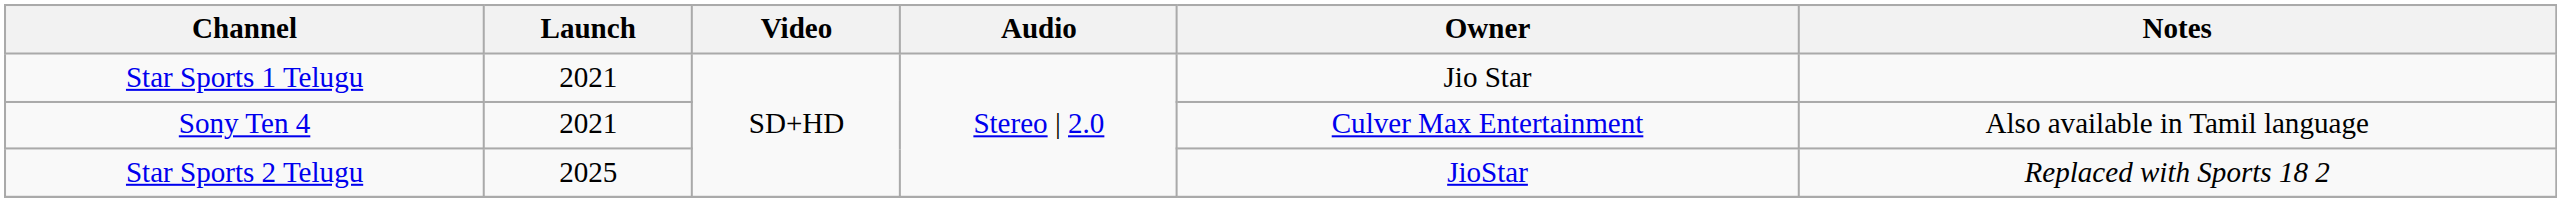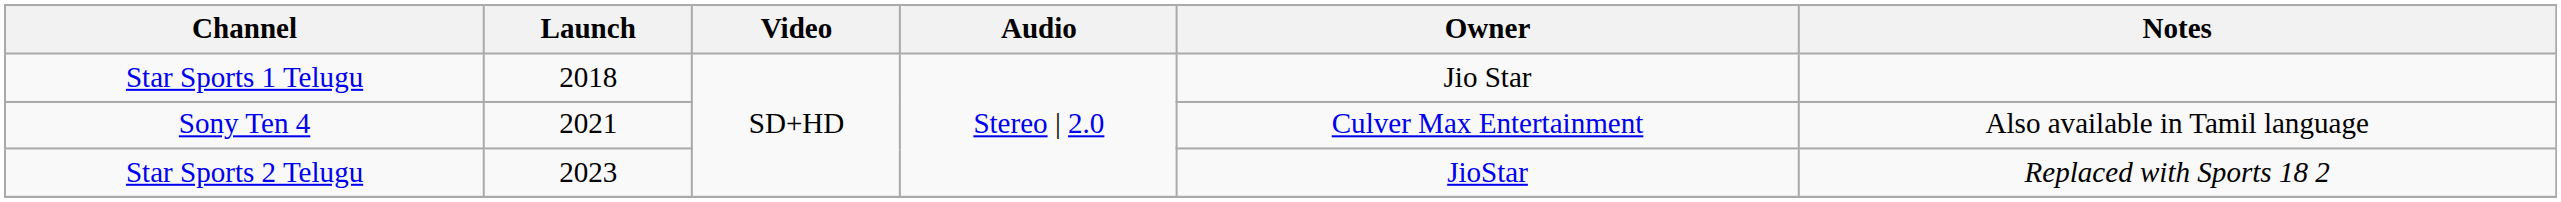 <table class="wikitable sortable" style="border-collapse:collapse; font-size: 90%; text-align:center" width="100%">
 <tr>
 <th>Channel</th>
 <th>Launch</th>
 <th>Video</th>
 <th>Audio</th>
 <th>Owner</th>
 <th>Notes</th>
 </tr>
 <tr>
 <td><a href='#'>Star Sports 1 Telugu</a></td>
-<td>2021</td>
+<td>2018</td>
 <td rowspan="3">SD+HD</td>
 <td rowspan="3"><a href='#'>Stereo</a> | <a href='#'>2.0</a></td>
 <td>Jio Star</td>
 <td></td>
 </tr>
 <tr>
 <td><a href='#'>Sony Ten 4</a></td>
 <td>2021</td>
 <td><a href='#'>Culver Max Entertainment</a></td>
 <td>Also available in Tamil language</td>
 </tr>
 <tr>
 <td><a href='#'> Star Sports 2 Telugu</a></td>
-<td>2025</td>
+<td>2023</td>
 <td><a href='#'>JioStar</a></td>
 <td><em> Replaced with Sports 18 2 </em></td>
 </tr>
 <tr>
 </tr>
 </table>
